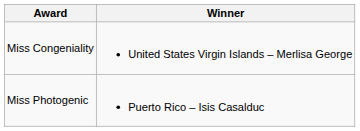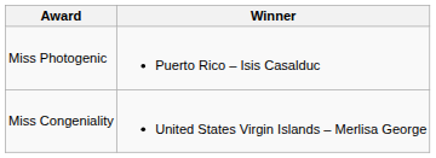 <table class="wikitable sortable" style="font-size:95%;">
 <tr>
 <th>Award</th>
 <th>Winner</th>
 </tr>
 <tr>
+<td>Miss Photogenic</td>
+<td><br><ul><li> Puerto Rico – Isis Casalduc</li></ul></td>
+</tr>
+<tr>
 <td>Miss Congeniality</td>
 <td><br><ul><li> United States Virgin Islands – Merlisa George</li></ul></td>
 </tr>
-<tr>
-<td>Miss Photogenic</td>
-<td><br><ul><li> Puerto Rico – Isis Casalduc</li></ul></td>
-</tr>
 </table>
